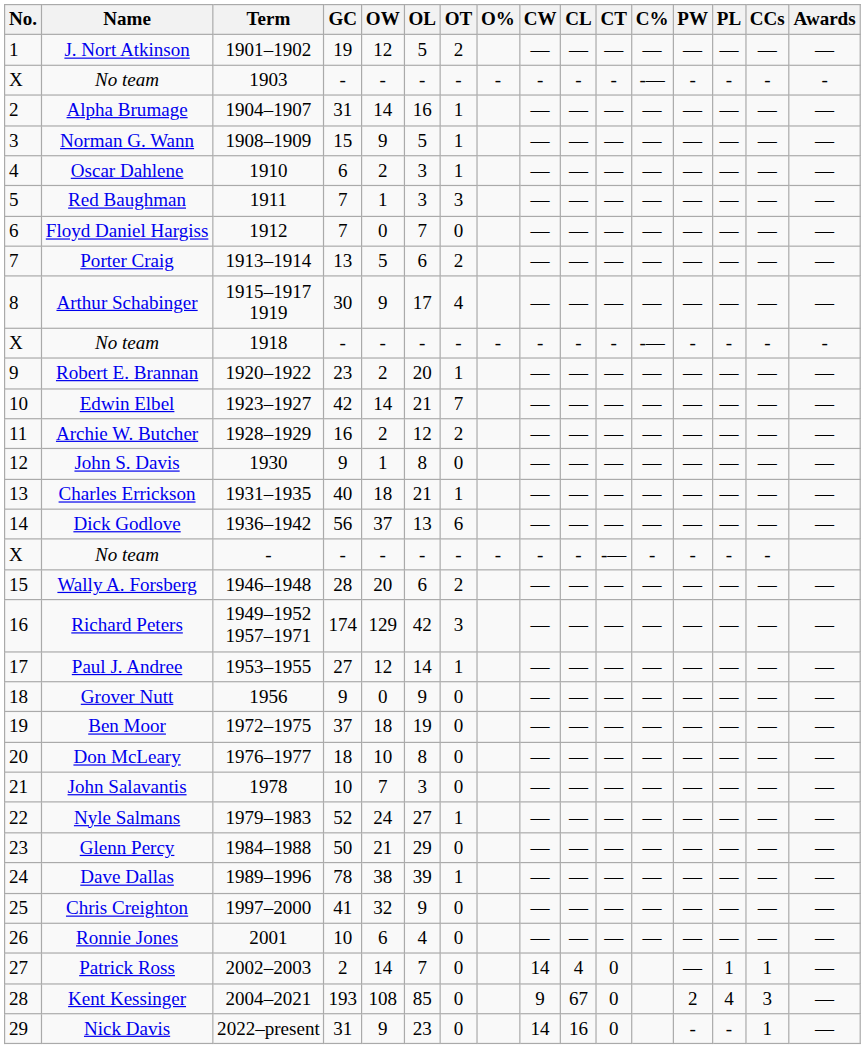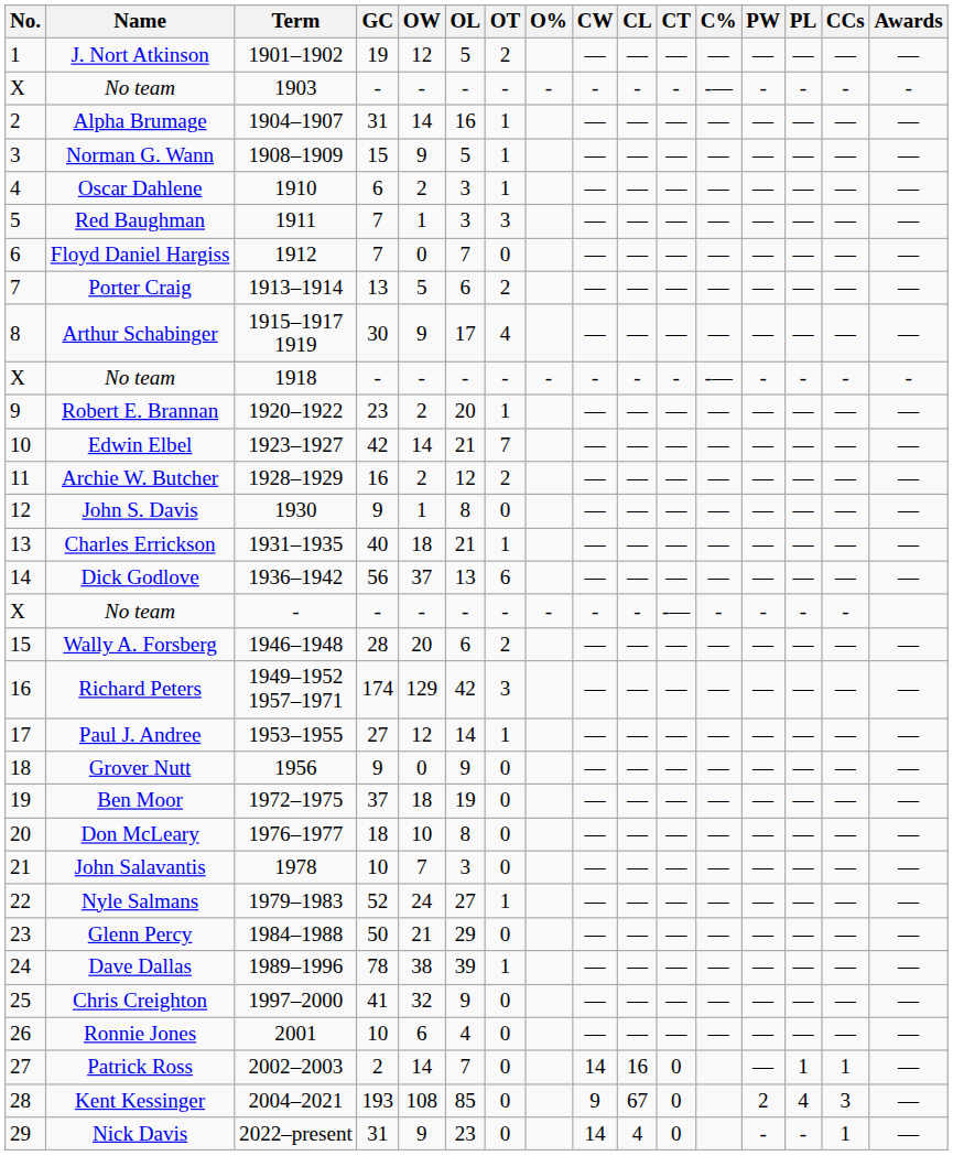 <table class="wikitable sortable">
 <tr>
 <th>No.</th>
 <th>Name</th>
 <th>Term</th>
 <th>GC</th>
 <th>OW</th>
 <th>OL</th>
 <th>OT</th>
 <th>O%</th>
 <th>CW</th>
 <th>CL</th>
 <th>CT</th>
 <th>C%</th>
 <th>PW</th>
 <th>PL</th>
 <th>CCs</th>
 <th class="unsortable">Awards</th>
 </tr>
 <tr>
 <td>1</td>
 <td align="center"><a href='#'>J. Nort Atkinson</a></td>
 <td align="center">1901–1902</td>
 <td align="center">19</td>
 <td align="center">12</td>
 <td align="center">5</td>
 <td align="center">2</td>
 <td align="center"></td>
 <td align="center">—</td>
 <td align="center">—</td>
 <td align="center">—</td>
 <td align="center">—</td>
 <td align="center">—</td>
 <td align="center">—</td>
 <td align="center">—</td>
 <td align="center">—</td>
 </tr>
 <tr>
 <td>X</td>
 <td align="center"><em>No team</em></td>
 <td align="center">1903</td>
 <td align="center">-</td>
 <td align="center">-</td>
 <td align="center">-</td>
 <td align="center">-</td>
 <td align="center">-</td>
 <td align="center">-</td>
 <td align="center">-</td>
 <td align="center">-</td>
 <td align="center">-—</td>
 <td align="center">-</td>
 <td align="center">-</td>
 <td align="center">-</td>
 <td align="center">-</td>
 </tr>
 <tr>
 <td>2</td>
 <td align="center"><a href='#'>Alpha Brumage</a></td>
 <td align="center">1904–1907</td>
 <td align="center">31</td>
 <td align="center">14</td>
 <td align="center">16</td>
 <td align="center">1</td>
 <td align="center"></td>
 <td align="center">—</td>
 <td align="center">—</td>
 <td align="center">—</td>
 <td align="center">—</td>
 <td align="center">—</td>
 <td align="center">—</td>
 <td align="center">—</td>
 <td align="center">—</td>
 </tr>
 <tr>
 <td>3</td>
 <td align="center"><a href='#'>Norman G. Wann</a></td>
 <td align="center">1908–1909</td>
 <td align="center">15</td>
 <td align="center">9</td>
 <td align="center">5</td>
 <td align="center">1</td>
 <td align="center"></td>
 <td align="center">—</td>
 <td align="center">—</td>
 <td align="center">—</td>
 <td align="center">—</td>
 <td align="center">—</td>
 <td align="center">—</td>
 <td align="center">—</td>
 <td align="center">—</td>
 </tr>
 <tr>
 <td>4</td>
 <td align="center"><a href='#'>Oscar Dahlene</a></td>
 <td align="center">1910</td>
 <td align="center">6</td>
 <td align="center">2</td>
 <td align="center">3</td>
 <td align="center">1</td>
 <td align="center"></td>
 <td align="center">—</td>
 <td align="center">—</td>
 <td align="center">—</td>
 <td align="center">—</td>
 <td align="center">—</td>
 <td align="center">—</td>
 <td align="center">—</td>
 <td align="center">—</td>
 </tr>
 <tr>
 <td>5</td>
 <td align="center"><a href='#'>Red Baughman</a></td>
 <td align="center">1911</td>
 <td align="center">7</td>
 <td align="center">1</td>
 <td align="center">3</td>
 <td align="center">3</td>
 <td align="center"></td>
 <td align="center">—</td>
 <td align="center">—</td>
 <td align="center">—</td>
 <td align="center">—</td>
 <td align="center">—</td>
 <td align="center">—</td>
 <td align="center">—</td>
 <td align="center">—</td>
 </tr>
 <tr>
 <td>6</td>
 <td align="center"><a href='#'>Floyd Daniel Hargiss</a></td>
 <td align="center">1912</td>
 <td align="center">7</td>
 <td align="center">0</td>
 <td align="center">7</td>
 <td align="center">0</td>
 <td align="center"></td>
 <td align="center">—</td>
 <td align="center">—</td>
 <td align="center">—</td>
 <td align="center">—</td>
 <td align="center">—</td>
 <td align="center">—</td>
 <td align="center">—</td>
 <td align="center">—</td>
 </tr>
 <tr>
 <td>7</td>
 <td align="center"><a href='#'>Porter Craig</a></td>
 <td align="center">1913–1914</td>
 <td align="center">13</td>
 <td align="center">5</td>
 <td align="center">6</td>
 <td align="center">2</td>
 <td align="center"></td>
 <td align="center">—</td>
 <td align="center">—</td>
 <td align="center">—</td>
 <td align="center">—</td>
 <td align="center">—</td>
 <td align="center">—</td>
 <td align="center">—</td>
 <td align="center">—</td>
 </tr>
 <tr>
 <td>8</td>
 <td align="center"><a href='#'>Arthur Schabinger</a></td>
 <td align="center">1915–1917<br>1919</td>
 <td align="center">30</td>
 <td align="center">9</td>
 <td align="center">17</td>
 <td align="center">4</td>
 <td align="center"></td>
 <td align="center">—</td>
 <td align="center">—</td>
 <td align="center">—</td>
 <td align="center">—</td>
 <td align="center">—</td>
 <td align="center">—</td>
 <td align="center">—</td>
 <td align="center">—</td>
 </tr>
 <tr>
 <td>X</td>
 <td align="center"><em>No team</em></td>
 <td align="center">1918</td>
 <td align="center">-</td>
 <td align="center">-</td>
 <td align="center">-</td>
 <td align="center">-</td>
 <td align="center">-</td>
 <td align="center">-</td>
 <td align="center">-</td>
 <td align="center">-</td>
 <td align="center">-—</td>
 <td align="center">-</td>
 <td align="center">-</td>
 <td align="center">-</td>
 <td align="center">-</td>
 </tr>
 <tr>
 <td>9</td>
 <td align="center"><a href='#'>Robert E. Brannan</a></td>
 <td align="center">1920–1922</td>
 <td align="center">23</td>
 <td align="center">2</td>
 <td align="center">20</td>
 <td align="center">1</td>
 <td align="center"></td>
 <td align="center">—</td>
 <td align="center">—</td>
 <td align="center">—</td>
 <td align="center">—</td>
 <td align="center">—</td>
 <td align="center">—</td>
 <td align="center">—</td>
 <td align="center">—</td>
 </tr>
 <tr>
 <td>10</td>
 <td align="center"><a href='#'>Edwin Elbel</a></td>
 <td align="center">1923–1927</td>
 <td align="center">42</td>
 <td align="center">14</td>
 <td align="center">21</td>
 <td align="center">7</td>
 <td align="center"></td>
 <td align="center">—</td>
 <td align="center">—</td>
 <td align="center">—</td>
 <td align="center">—</td>
 <td align="center">—</td>
 <td align="center">—</td>
 <td align="center">—</td>
 <td align="center">—</td>
 </tr>
 <tr>
 <td>11</td>
 <td align="center"><a href='#'>Archie W. Butcher</a></td>
 <td align="center">1928–1929</td>
 <td align="center">16</td>
 <td align="center">2</td>
 <td align="center">12</td>
 <td align="center">2</td>
 <td align="center"></td>
 <td align="center">—</td>
 <td align="center">—</td>
 <td align="center">—</td>
 <td align="center">—</td>
 <td align="center">—</td>
 <td align="center">—</td>
 <td align="center">—</td>
 <td align="center">—</td>
 </tr>
 <tr>
 <td>12</td>
 <td align="center"><a href='#'>John S. Davis</a></td>
 <td align="center">1930</td>
 <td align="center">9</td>
 <td align="center">1</td>
 <td align="center">8</td>
 <td align="center">0</td>
 <td align="center"></td>
 <td align="center">—</td>
 <td align="center">—</td>
 <td align="center">—</td>
 <td align="center">—</td>
 <td align="center">—</td>
 <td align="center">—</td>
 <td align="center">—</td>
 <td align="center">—</td>
 </tr>
 <tr>
 <td>13</td>
 <td align="center"><a href='#'>Charles Errickson</a></td>
 <td align="center">1931–1935</td>
 <td align="center">40</td>
 <td align="center">18</td>
 <td align="center">21</td>
 <td align="center">1</td>
 <td align="center"></td>
 <td align="center">—</td>
 <td align="center">—</td>
 <td align="center">—</td>
 <td align="center">—</td>
 <td align="center">—</td>
 <td align="center">—</td>
 <td align="center">—</td>
 <td align="center">—</td>
 </tr>
 <tr>
 <td>14</td>
 <td align="center"><a href='#'>Dick Godlove</a></td>
 <td align="center">1936–1942</td>
 <td align="center">56</td>
 <td align="center">37</td>
 <td align="center">13</td>
 <td align="center">6</td>
 <td align="center"></td>
 <td align="center">—</td>
 <td align="center">—</td>
 <td align="center">—</td>
 <td align="center">—</td>
 <td align="center">—</td>
 <td align="center">—</td>
 <td align="center">—</td>
 <td align="center">—</td>
 </tr>
 <tr>
 <td>X</td>
 <td align="center"><em>No team</em></td>
 <td align="center">-</td>
 <td align="center">-</td>
 <td align="center">-</td>
 <td align="center">-</td>
 <td align="center">-</td>
 <td align="center">-</td>
 <td align="center">-</td>
 <td align="center">-</td>
 <td align="center">-—</td>
 <td align="center">-</td>
 <td align="center">-</td>
 <td align="center">-</td>
 <td align="center">-</td>
 </tr>
 <tr>
 <td>15</td>
 <td align="center"><a href='#'>Wally A. Forsberg</a></td>
 <td align="center">1946–1948</td>
 <td align="center">28</td>
 <td align="center">20</td>
 <td align="center">6</td>
 <td align="center">2</td>
 <td align="center"></td>
 <td align="center">—</td>
 <td align="center">—</td>
 <td align="center">—</td>
 <td align="center">—</td>
 <td align="center">—</td>
 <td align="center">—</td>
 <td align="center">—</td>
 <td align="center">—</td>
 </tr>
 <tr>
 <td>16</td>
 <td align="center"><a href='#'>Richard Peters</a></td>
 <td align="center">1949–1952<br>1957–1971</td>
 <td align="center">174</td>
 <td align="center">129</td>
 <td align="center">42</td>
 <td align="center">3</td>
 <td align="center"></td>
 <td align="center">—</td>
 <td align="center">—</td>
 <td align="center">—</td>
 <td align="center">—</td>
 <td align="center">—</td>
 <td align="center">—</td>
 <td align="center">—</td>
 <td align="center">—</td>
 </tr>
 <tr>
 <td>17</td>
 <td align="center"><a href='#'>Paul J. Andree</a></td>
 <td align="center">1953–1955</td>
 <td align="center">27</td>
 <td align="center">12</td>
 <td align="center">14</td>
 <td align="center">1</td>
 <td align="center"></td>
 <td align="center">—</td>
 <td align="center">—</td>
 <td align="center">—</td>
 <td align="center">—</td>
 <td align="center">—</td>
 <td align="center">—</td>
 <td align="center">—</td>
 <td align="center">—</td>
 </tr>
 <tr>
 <td>18</td>
 <td align="center"><a href='#'>Grover Nutt</a></td>
 <td align="center">1956</td>
 <td align="center">9</td>
 <td align="center">0</td>
 <td align="center">9</td>
 <td align="center">0</td>
 <td align="center"></td>
 <td align="center">—</td>
 <td align="center">—</td>
 <td align="center">—</td>
 <td align="center">—</td>
 <td align="center">—</td>
 <td align="center">—</td>
 <td align="center">—</td>
 <td align="center">—</td>
 </tr>
 <tr>
 <td>19</td>
 <td align="center"><a href='#'>Ben Moor</a></td>
 <td align="center">1972–1975</td>
 <td align="center">37</td>
 <td align="center">18</td>
 <td align="center">19</td>
 <td align="center">0</td>
 <td align="center"></td>
 <td align="center">—</td>
 <td align="center">—</td>
 <td align="center">—</td>
 <td align="center">—</td>
 <td align="center">—</td>
 <td align="center">—</td>
 <td align="center">—</td>
 <td align="center">—</td>
 </tr>
 <tr>
 <td>20</td>
 <td align="center"><a href='#'>Don McLeary</a></td>
 <td align="center">1976–1977</td>
 <td align="center">18</td>
 <td align="center">10</td>
 <td align="center">8</td>
 <td align="center">0</td>
 <td align="center"></td>
 <td align="center">—</td>
 <td align="center">—</td>
 <td align="center">—</td>
 <td align="center">—</td>
 <td align="center">—</td>
 <td align="center">—</td>
 <td align="center">—</td>
 <td align="center">—</td>
 </tr>
 <tr>
 <td>21</td>
 <td align="center"><a href='#'>John Salavantis</a></td>
 <td align="center">1978</td>
 <td align="center">10</td>
 <td align="center">7</td>
 <td align="center">3</td>
 <td align="center">0</td>
 <td align="center"></td>
 <td align="center">—</td>
 <td align="center">—</td>
 <td align="center">—</td>
 <td align="center">—</td>
 <td align="center">—</td>
 <td align="center">—</td>
 <td align="center">—</td>
 <td align="center">—</td>
 </tr>
 <tr>
 <td>22</td>
 <td align="center"><a href='#'>Nyle Salmans</a></td>
 <td align="center">1979–1983</td>
 <td align="center">52</td>
 <td align="center">24</td>
 <td align="center">27</td>
 <td align="center">1</td>
 <td align="center"></td>
 <td align="center">—</td>
 <td align="center">—</td>
 <td align="center">—</td>
 <td align="center">—</td>
 <td align="center">—</td>
 <td align="center">—</td>
 <td align="center">—</td>
 <td align="center">—</td>
 </tr>
 <tr>
 <td>23</td>
 <td align="center"><a href='#'>Glenn Percy</a></td>
 <td align="center">1984–1988</td>
 <td align="center">50</td>
 <td align="center">21</td>
 <td align="center">29</td>
 <td align="center">0</td>
 <td align="center"></td>
 <td align="center">—</td>
 <td align="center">—</td>
 <td align="center">—</td>
 <td align="center">—</td>
 <td align="center">—</td>
 <td align="center">—</td>
 <td align="center">—</td>
 <td align="center">—</td>
 </tr>
 <tr>
 <td>24</td>
 <td align="center"><a href='#'>Dave Dallas</a></td>
 <td align="center">1989–1996</td>
 <td align="center">78</td>
 <td align="center">38</td>
 <td align="center">39</td>
 <td align="center">1</td>
 <td align="center"></td>
 <td align="center">—</td>
 <td align="center">—</td>
 <td align="center">—</td>
 <td align="center">—</td>
 <td align="center">—</td>
 <td align="center">—</td>
 <td align="center">—</td>
 <td align="center">—</td>
 </tr>
 <tr>
 <td>25</td>
 <td align="center"><a href='#'>Chris Creighton</a></td>
 <td align="center">1997–2000</td>
 <td align="center">41</td>
 <td align="center">32</td>
 <td align="center">9</td>
 <td align="center">0</td>
 <td align="center"></td>
 <td align="center">—</td>
 <td align="center">—</td>
 <td align="center">—</td>
 <td align="center">—</td>
 <td align="center">—</td>
 <td align="center">—</td>
 <td align="center">—</td>
 <td align="center">—</td>
 </tr>
 <tr>
 <td>26</td>
 <td align="center"><a href='#'>Ronnie Jones</a></td>
 <td align="center">2001</td>
 <td align="center">10</td>
 <td align="center">6</td>
 <td align="center">4</td>
 <td align="center">0</td>
 <td align="center"></td>
 <td align="center">—</td>
 <td align="center">—</td>
 <td align="center">—</td>
 <td align="center">—</td>
 <td align="center">—</td>
 <td align="center">—</td>
 <td align="center">—</td>
 <td align="center">—</td>
 </tr>
 <tr>
 <td>27</td>
 <td align="center"><a href='#'>Patrick Ross</a></td>
 <td align="center">2002–2003</td>
 <td align="center">2</td>
 <td align="center">14</td>
 <td align="center">7</td>
 <td align="center">0</td>
 <td align="center"></td>
 <td align="center">14</td>
-<td align="center">4</td>
+<td align="center">16</td>
 <td align="center">0</td>
 <td align="center"></td>
 <td align="center">—</td>
 <td align="center">1</td>
 <td align="center">1</td>
 <td align="center">—</td>
 </tr>
 <tr>
 <td>28</td>
 <td align="center"><a href='#'>Kent Kessinger</a></td>
 <td align="center">2004–2021</td>
 <td align="center">193</td>
 <td align="center">108</td>
 <td align="center">85</td>
 <td align="center">0</td>
 <td align="center"></td>
 <td align="center">9</td>
 <td align="center">67</td>
 <td align="center">0</td>
 <td align="center"></td>
 <td align="center">2</td>
 <td align="center">4</td>
 <td align="center">3</td>
 <td align="center">—</td>
 </tr>
 <tr>
 <td>29</td>
 <td align="center"><a href='#'>Nick Davis</a></td>
 <td align="center">2022–present</td>
 <td align="center">31</td>
 <td align="center">9</td>
 <td align="center">23</td>
 <td align="center">0</td>
 <td align="center"></td>
 <td align="center">14</td>
-<td align="center">16</td>
+<td align="center">4</td>
 <td align="center">0</td>
 <td align="center"></td>
 <td align="center">-</td>
 <td align="center">-</td>
 <td align="center">1</td>
 <td align="center">—</td>
 </tr>
 </table>
